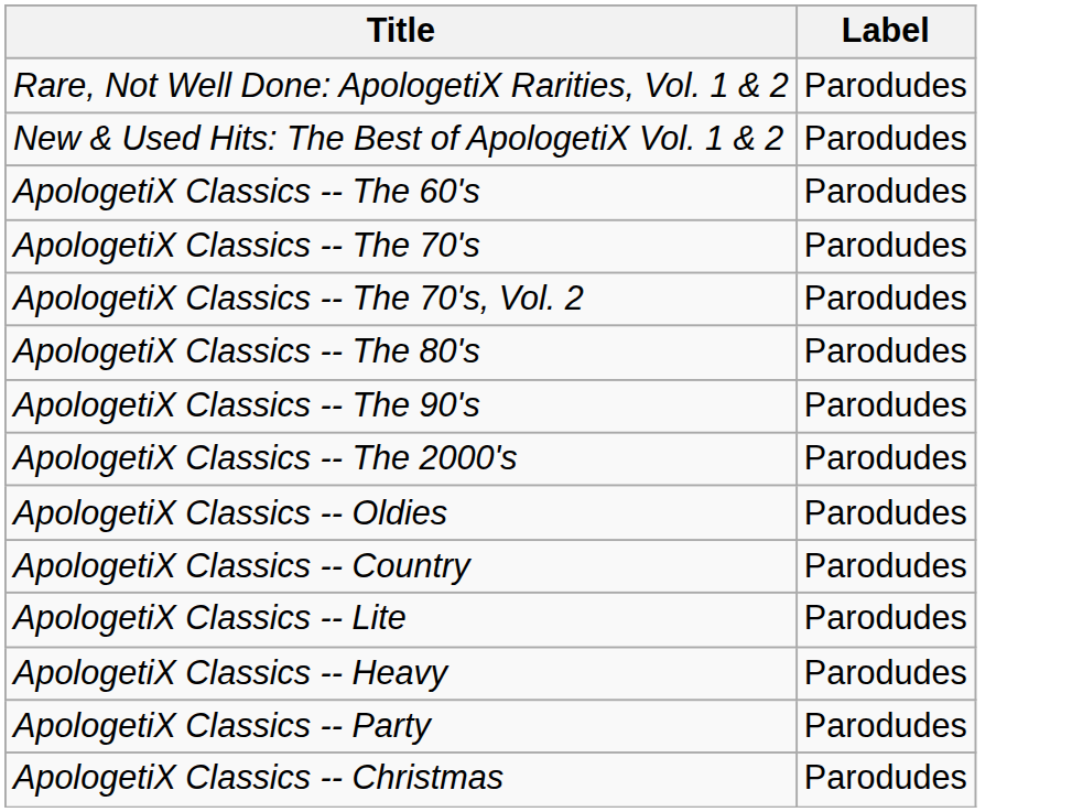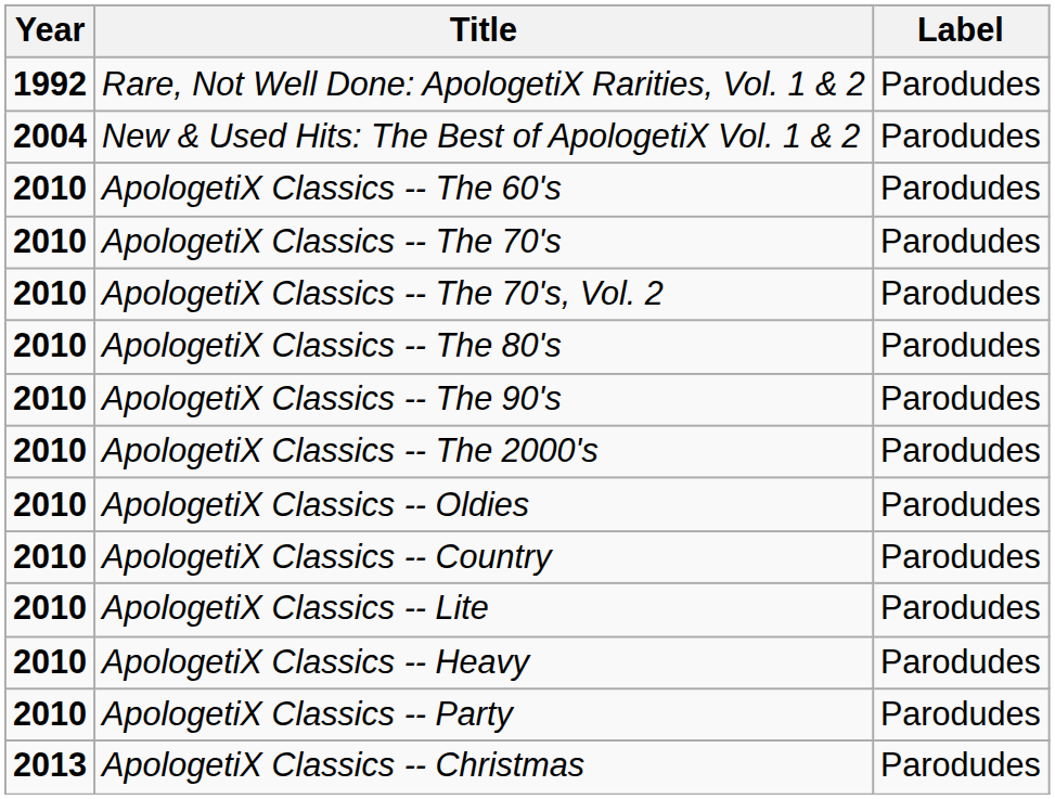 <table class="wikitable">
 <tr>
+<th>Year</th>
 <th>Title</th>
 <th>Label</th>
 </tr>
 <tr>
+<td><strong>1992</strong></td>
 <td><em>Rare, Not Well Done: ApologetiX Rarities, Vol. 1 & 2</em></td>
 <td>Parodudes</td>
 </tr>
 <tr>
+<td><strong>2004</strong></td>
 <td><em>New & Used Hits: The Best of ApologetiX Vol. 1 & 2</em></td>
 <td>Parodudes</td>
 </tr>
 <tr>
+<td><strong>2010</strong></td>
 <td><em>ApologetiX Classics -- The 60's</em></td>
 <td>Parodudes</td>
 </tr>
 <tr>
+<td><strong>2010</strong></td>
 <td><em>ApologetiX Classics -- The 70's</em></td>
 <td>Parodudes</td>
 </tr>
 <tr>
+<td><strong>2010</strong></td>
 <td><em>ApologetiX Classics -- The 70's, Vol. 2</em></td>
 <td>Parodudes</td>
 </tr>
 <tr>
+<td><strong>2010</strong></td>
 <td><em>ApologetiX Classics -- The 80's</em></td>
 <td>Parodudes</td>
 </tr>
 <tr>
+<td><strong>2010</strong></td>
 <td><em>ApologetiX Classics -- The 90's</em></td>
 <td>Parodudes</td>
 </tr>
 <tr>
+<td><strong>2010</strong></td>
 <td><em>ApologetiX Classics -- The 2000's</em></td>
 <td>Parodudes</td>
 </tr>
 <tr>
+<td><strong>2010</strong></td>
 <td><em>ApologetiX Classics -- Oldies</em></td>
 <td>Parodudes</td>
 </tr>
 <tr>
+<td><strong>2010</strong></td>
 <td><em>ApologetiX Classics -- Country</em></td>
 <td>Parodudes</td>
 </tr>
 <tr>
+<td><strong>2010</strong></td>
 <td><em>ApologetiX Classics -- Lite</em></td>
 <td>Parodudes</td>
 </tr>
 <tr>
+<td><strong>2010</strong></td>
 <td><em>ApologetiX Classics -- Heavy</em></td>
 <td>Parodudes</td>
 </tr>
 <tr>
+<td><strong>2010</strong></td>
 <td><em>ApologetiX Classics -- Party</em></td>
 <td>Parodudes</td>
 </tr>
 <tr>
+<td><strong>2013</strong></td>
 <td><em>ApologetiX Classics -- Christmas</em></td>
 <td>Parodudes</td>
 </tr>
 </table>
